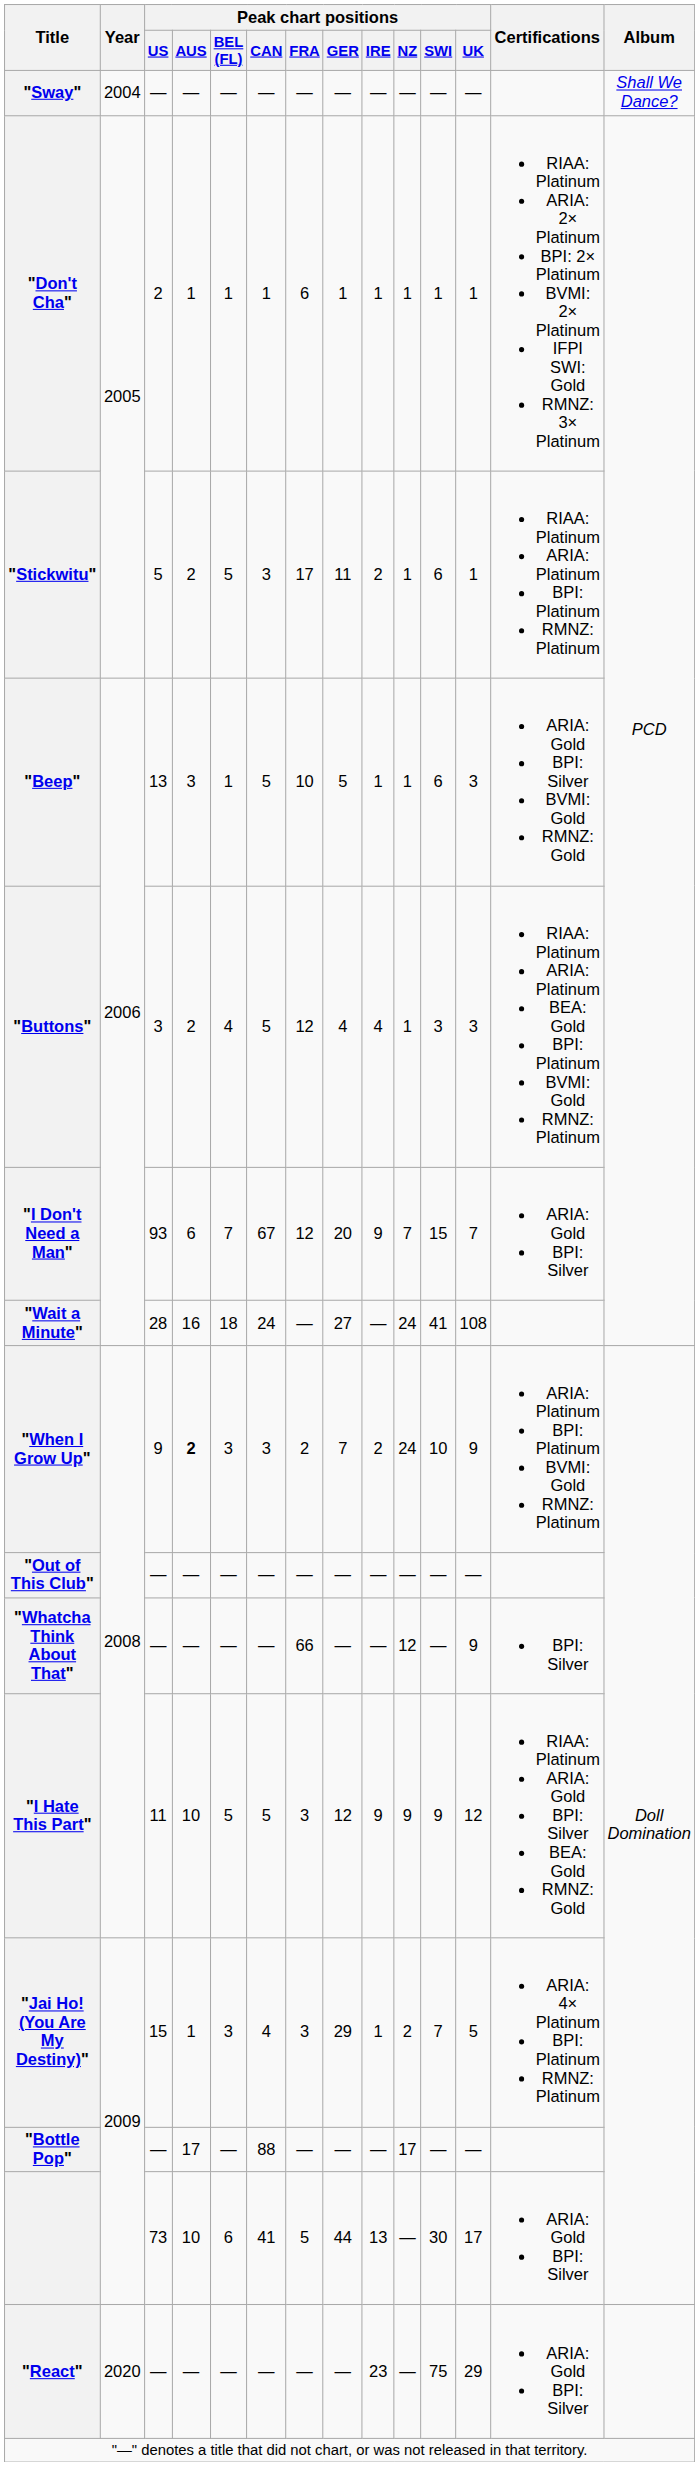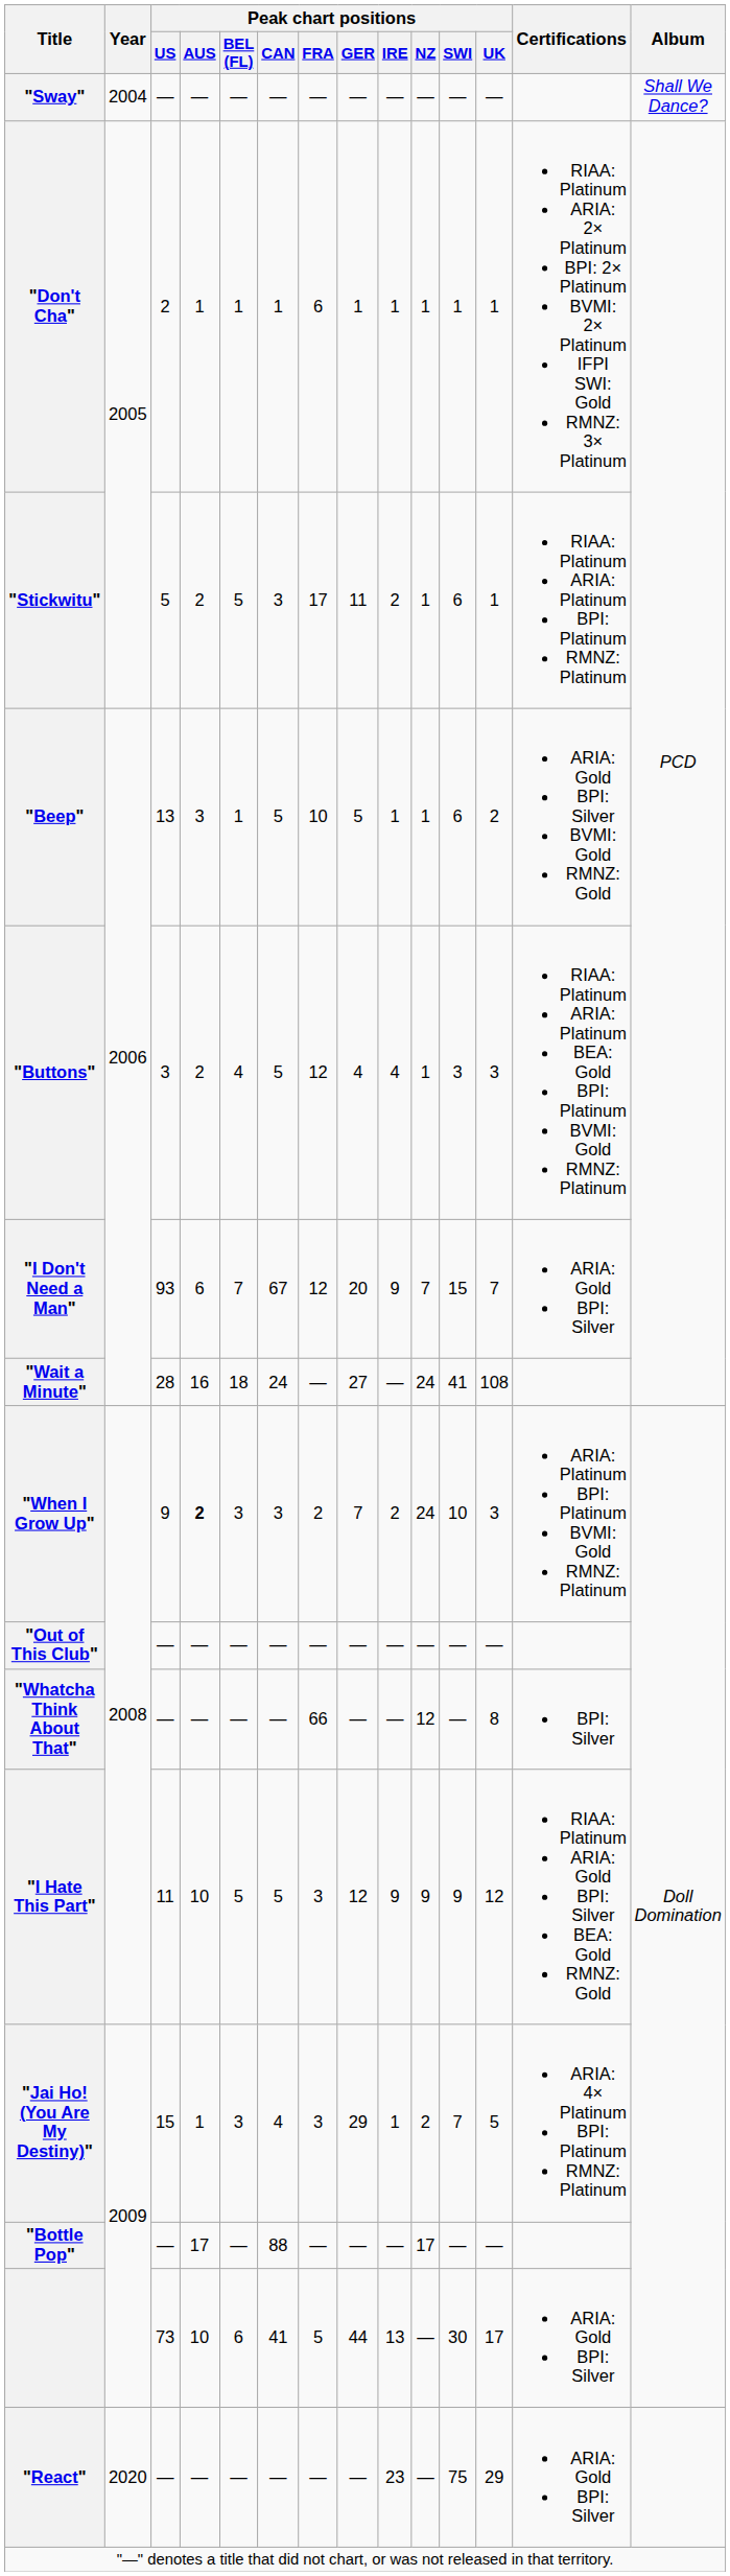 <table class="wikitable plainrowheaders" style="text-align:center;">
 <tr>
 <th scope="col" rowspan="2" style="width:19em;">Title</th>
 <th scope="col" rowspan="2">Year</th>
 <th scope="col" colspan="10">Peak chart positions</th>
 <th scope="col" rowspan="2" style="width:12em;">Certifications</th>
 <th scope="col" rowspan="2">Album</th>
 </tr>
 <tr>
 <th scope="col" style="width:2.5em;font-size:90%;"><a href='#'>US</a><br></th>
 <th scope="col" style="width:2.5em;font-size:90%;"><a href='#'>AUS</a><br></th>
 <th scope="col" style="width:2.5em; font-size:90%;"><a href='#'>BEL<br>(FL)</a><br></th>
 <th scope="col" style="width:2.5em;font-size:90%;"><a href='#'>CAN</a><br></th>
 <th scope="col" style="width:2.5em;font-size:90%;"><a href='#'>FRA</a><br></th>
 <th scope="col" style="width:2.5em;font-size:90%;"><a href='#'>GER</a><br></th>
 <th scope="col" style="width:2.5em;font-size:90%;"><a href='#'>IRE</a><br></th>
 <th scope="col" style="width:2.5em;font-size:90%;"><a href='#'>NZ</a><br></th>
 <th scope="col" style="width:2.5em;font-size:90%;"><a href='#'>SWI</a><br></th>
 <th scope="col" style="width:2.5em;font-size:90%;"><a href='#'>UK</a><br></th>
 </tr>
 <tr>
 <th scope="row">"<a href='#'>Sway</a>"</th>
 <td>2004</td>
 <td>—</td>
 <td>—</td>
 <td>—</td>
 <td>—</td>
 <td>—</td>
 <td>—</td>
 <td>—</td>
 <td>—</td>
 <td>—</td>
 <td>—</td>
 <td></td>
 <td><em><a href='#'>Shall We Dance?</a></em></td>
 </tr>
 <tr>
 <th scope="row">"<a href='#'>Don't Cha</a>" <br></th>
 <td rowspan="2">2005</td>
 <td>2</td>
 <td>1</td>
 <td>1</td>
 <td>1</td>
 <td>6</td>
 <td>1</td>
 <td>1</td>
 <td>1</td>
 <td>1</td>
 <td>1</td>
 <td><br><ul><li>RIAA: Platinum</li><li>ARIA: 2× Platinum</li><li>BPI: 2× Platinum</li><li>BVMI: 2× Platinum</li><li>IFPI SWI: Gold</li><li>RMNZ: 3× Platinum</li></ul></td>
 <td rowspan="6"><em>PCD</em></td>
 </tr>
 <tr>
 <th scope="row">"<a href='#'>Stickwitu</a>"</th>
 <td>5</td>
 <td>2</td>
 <td>5</td>
 <td>3</td>
 <td>17</td>
 <td>11</td>
 <td>2</td>
 <td>1</td>
 <td>6</td>
 <td>1</td>
 <td><br><ul><li>RIAA: Platinum</li><li>ARIA: Platinum</li><li>BPI: Platinum</li><li>RMNZ: Platinum</li></ul></td>
 </tr>
 <tr>
 <th scope="row">"<a href='#'>Beep</a>" <br></th>
 <td rowspan="4">2006</td>
 <td>13</td>
 <td>3</td>
 <td>1</td>
 <td>5</td>
 <td>10</td>
 <td>5</td>
 <td>1</td>
 <td>1</td>
 <td>6</td>
-<td>3</td>
+<td>2</td>
 <td><br><ul><li>ARIA: Gold</li><li>BPI: Silver</li><li>BVMI: Gold</li><li>RMNZ: Gold</li></ul></td>
 </tr>
 <tr>
 <th scope="row">"<a href='#'>Buttons</a>" <br></th>
 <td>3</td>
 <td>2</td>
 <td>4</td>
 <td>5</td>
 <td>12</td>
 <td>4</td>
 <td>4</td>
 <td>1</td>
 <td>3</td>
 <td>3</td>
 <td><br><ul><li>RIAA: Platinum</li><li>ARIA: Platinum</li><li>BEA: Gold</li><li>BPI: Platinum</li><li>BVMI: Gold</li><li>RMNZ: Platinum</li></ul></td>
 </tr>
 <tr>
 <th scope="row">"<a href='#'>I Don't Need a Man</a>"</th>
 <td>93</td>
 <td>6</td>
 <td>7</td>
 <td>67</td>
 <td>12</td>
 <td>20</td>
 <td>9</td>
 <td>7</td>
 <td>15</td>
 <td>7</td>
 <td><br><ul><li>ARIA: Gold</li><li>BPI: Silver</li></ul></td>
 </tr>
 <tr>
 <th scope="row">"<a href='#'>Wait a Minute</a>" <br></th>
 <td>28</td>
 <td>16</td>
 <td>18</td>
 <td>24</td>
 <td>—</td>
 <td>27</td>
 <td>—</td>
 <td>24</td>
 <td>41</td>
 <td>108</td>
 <td></td>
 </tr>
 <tr>
 <th scope="row">"<a href='#'>When I Grow Up</a>"</th>
 <td rowspan="4">2008</td>
 <td>9</td>
 <td><strong>2</strong></td>
 <td>3</td>
 <td>3</td>
 <td>2</td>
 <td>7</td>
 <td>2</td>
 <td>24</td>
 <td>10</td>
-<td>9</td>
+<td>3</td>
 <td><br><ul><li>ARIA: Platinum</li><li>BPI: Platinum</li><li>BVMI: Gold</li><li>RMNZ: Platinum</li></ul></td>
 <td rowspan="7"><em>Doll Domination</em></td>
 </tr>
 <tr>
 <th scope="row">"<a href='#'>Out of This Club</a>" <br></th>
 <td>—</td>
 <td>—</td>
 <td>—</td>
 <td>—</td>
 <td>—</td>
 <td>—</td>
 <td>—</td>
 <td>—</td>
 <td>—</td>
 <td>—</td>
 </tr>
 <tr>
 <th scope="row">"<a href='#'>Whatcha Think About That</a>" <br></th>
 <td>—</td>
 <td>—</td>
 <td>—</td>
 <td>—</td>
 <td>66</td>
 <td>—</td>
 <td>—</td>
 <td>12</td>
 <td>—</td>
-<td>9</td>
+<td>8</td>
 <td><br><ul><li>BPI: Silver</li></ul></td>
 </tr>
 <tr>
 <th scope="row">"<a href='#'>I Hate This Part</a>"</th>
 <td>11</td>
 <td>10</td>
 <td>5</td>
 <td>5</td>
 <td>3</td>
 <td>12</td>
 <td>9</td>
 <td>9</td>
 <td>9</td>
 <td>12</td>
 <td><br><ul><li>RIAA: Platinum</li><li>ARIA: Gold</li><li>BPI: Silver</li><li>BEA: Gold</li><li>RMNZ: Gold</li></ul></td>
 </tr>
 <tr>
 <th scope="row">"<a href='#'>Jai Ho! (You Are My Destiny)</a>"<br></th>
 <td rowspan="3">2009</td>
 <td>15</td>
 <td>1</td>
 <td>3</td>
 <td>4</td>
 <td>3</td>
 <td>29</td>
 <td>1</td>
 <td>2</td>
 <td>7</td>
 <td>5</td>
 <td><br><ul><li>ARIA: 4× Platinum</li><li>BPI: Platinum</li><li>RMNZ: Platinum</li></ul></td>
 </tr>
 <tr>
 <th scope="row">"<a href='#'>Bottle Pop</a>"</th>
 <td>—</td>
 <td>17</td>
 <td>—</td>
 <td>88</td>
 <td>—</td>
 <td>—</td>
 <td>—</td>
 <td>17</td>
 <td>—</td>
 <td>—</td>
 <td></td>
 </tr>
 <tr>
 <th scope="row"></th>
 <td>73</td>
 <td>10</td>
 <td>6</td>
 <td>41</td>
 <td>5</td>
 <td>44</td>
 <td>13</td>
 <td>—</td>
 <td>30</td>
 <td>17</td>
 <td><br><ul><li>ARIA: Gold</li><li>BPI: Silver</li></ul></td>
 </tr>
 <tr>
 <th scope="row">"<a href='#'>React</a>"</th>
 <td>2020</td>
 <td>—</td>
 <td>—</td>
 <td>—</td>
 <td>—</td>
 <td>—</td>
 <td>—</td>
 <td>23</td>
 <td>—</td>
 <td>75</td>
 <td>29</td>
 <td><br><ul><li>ARIA: Gold</li><li>BPI: Silver</li></ul></td>
 <td></td>
 </tr>
 <tr>
 <td colspan="15" style="font-size:90%">"—" denotes a title that did not chart, or was not released in that territory.</td>
 </tr>
 </table>
